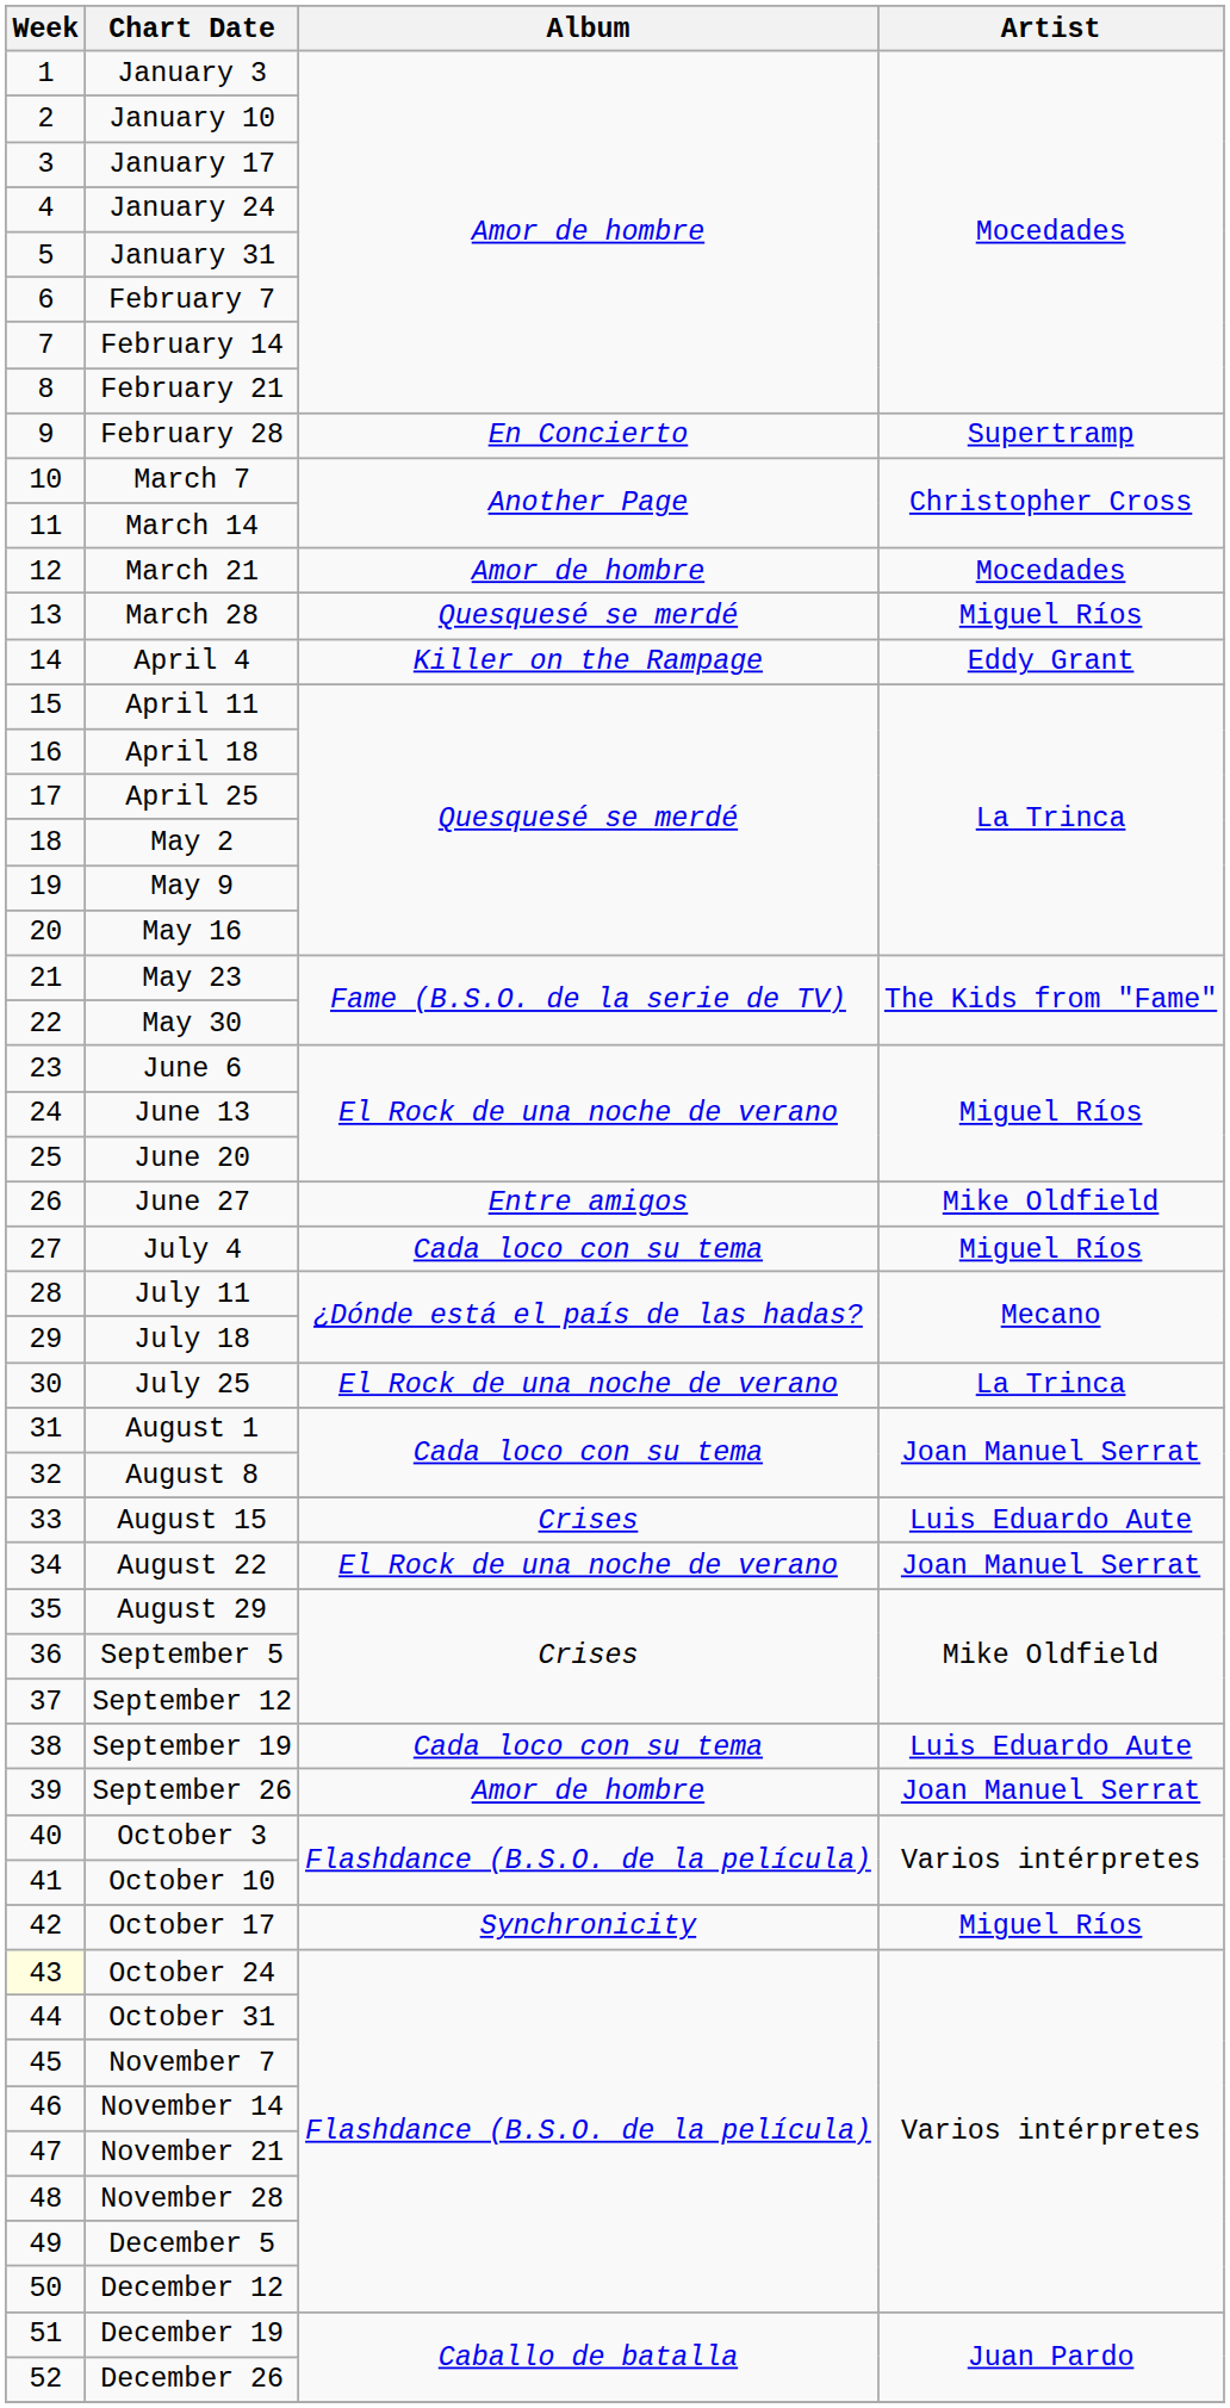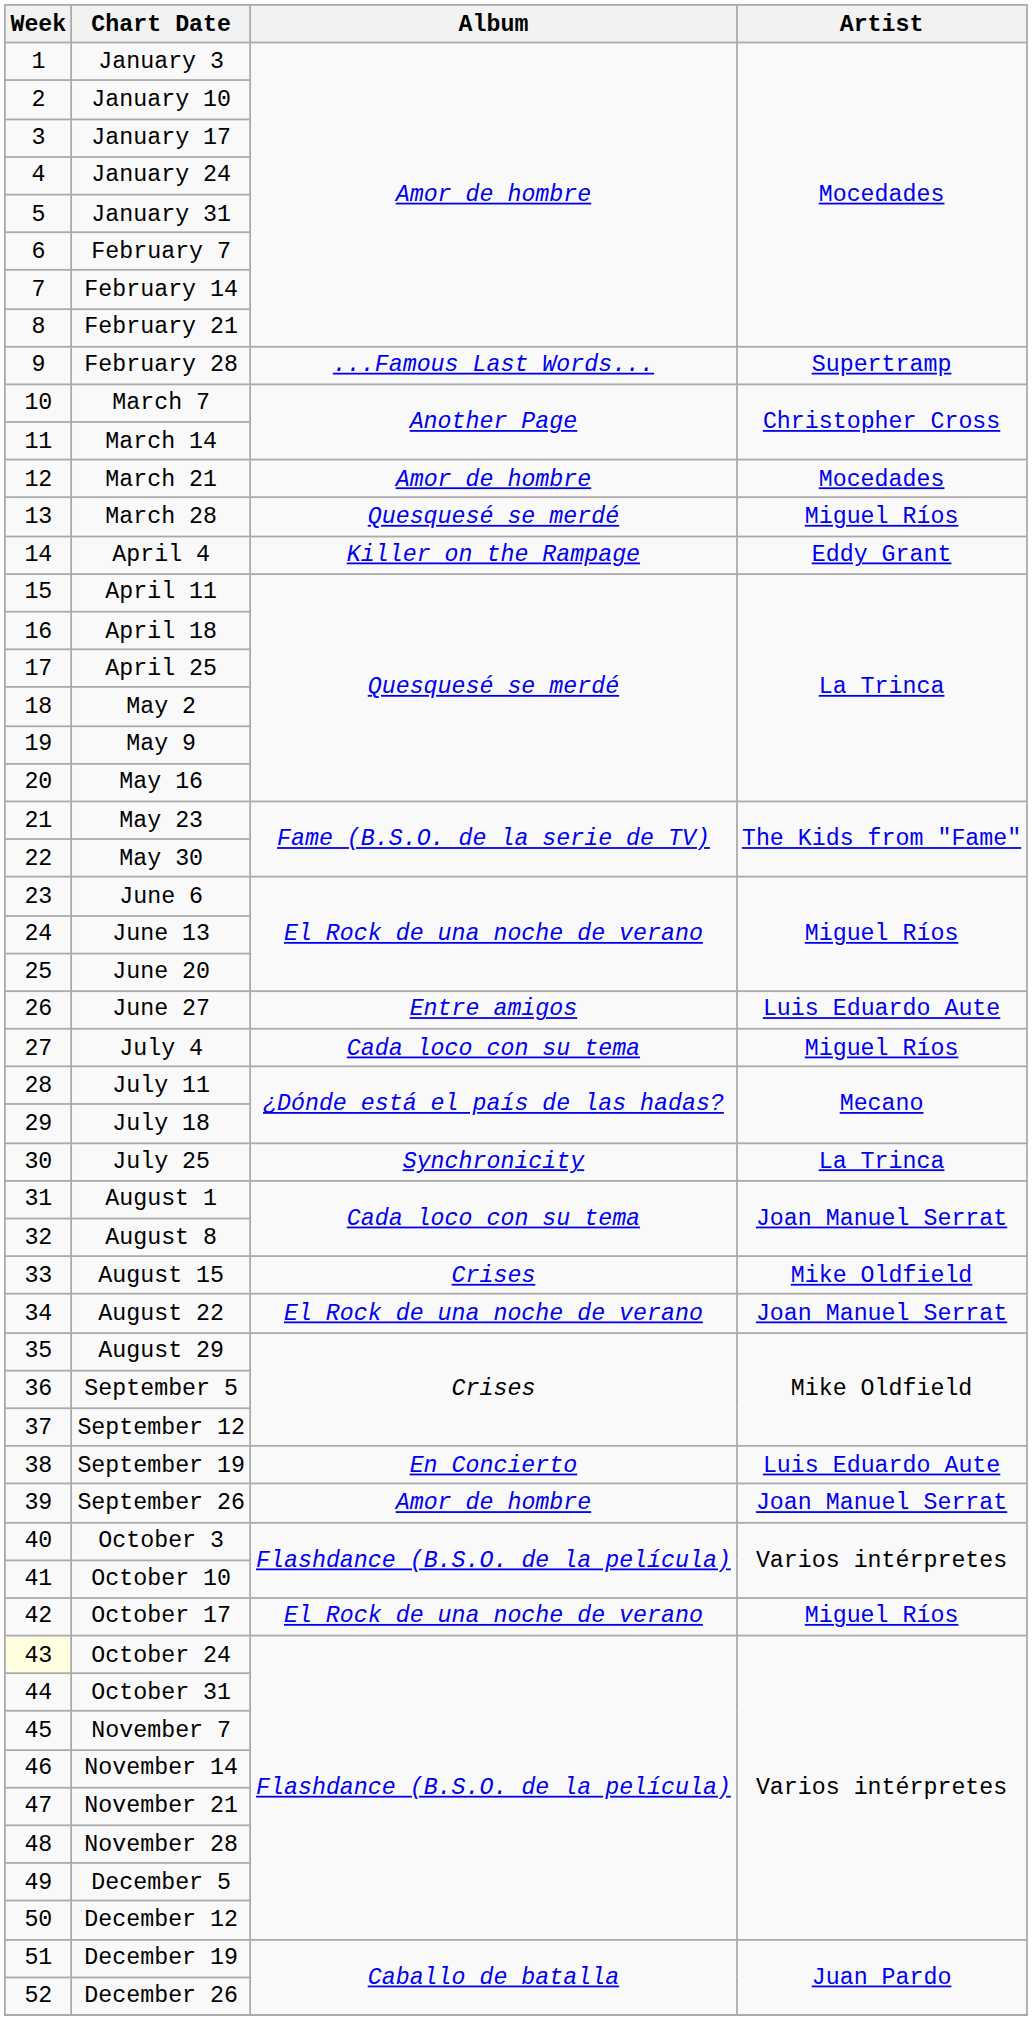 <table class="wikitable" style="text-align: center">
 <tr>
 <th width="">Week</th>
 <th width="">Chart Date</th>
 <th width="">Album</th>
 <th width="">Artist</th>
 </tr>
 <tr>
 <td>1</td>
 <td>January 3</td>
 <td rowspan="8"><em><a href='#'>Amor de hombre</a></em></td>
 <td rowspan="8"><a href='#'>Mocedades</a></td>
 </tr>
 <tr>
 <td>2</td>
 <td>January 10</td>
 </tr>
 <tr>
 <td>3</td>
 <td>January 17</td>
 </tr>
 <tr>
 <td>4</td>
 <td>January 24</td>
 </tr>
 <tr>
 <td>5</td>
 <td>January 31</td>
 </tr>
 <tr>
 <td>6</td>
 <td>February 7</td>
 </tr>
 <tr>
 <td>7</td>
 <td>February 14</td>
 </tr>
 <tr>
 <td>8</td>
 <td>February 21</td>
 </tr>
 <tr>
 <td>9</td>
 <td>February 28</td>
-<td><em><a href='#'>En Concierto</a></em></td>
+<td><em><a href='#'>...Famous Last Words...</a></em></td>
 <td><a href='#'>Supertramp</a></td>
 </tr>
 <tr>
 <td>10</td>
 <td>March 7</td>
 <td rowspan="2"><em><a href='#'>Another Page</a></em></td>
 <td rowspan="2"><a href='#'>Christopher Cross</a></td>
 </tr>
 <tr>
 <td>11</td>
 <td>March 14</td>
 </tr>
 <tr>
 <td>12</td>
 <td>March 21</td>
 <td><em><a href='#'>Amor de hombre</a></em></td>
 <td><a href='#'>Mocedades</a></td>
 </tr>
 <tr>
 <td>13</td>
 <td>March 28</td>
 <td><em><a href='#'>Quesquesé se merdé</a></em></td>
 <td><a href='#'>Miguel Ríos</a></td>
 </tr>
 <tr>
 <td>14</td>
 <td>April 4</td>
 <td><em><a href='#'>Killer on the Rampage</a></em></td>
 <td><a href='#'>Eddy Grant</a></td>
 </tr>
 <tr>
 <td>15</td>
 <td>April 11</td>
 <td rowspan="6"><em><a href='#'>Quesquesé se merdé</a></em></td>
 <td rowspan="6"><a href='#'>La Trinca</a></td>
 </tr>
 <tr>
 <td>16</td>
 <td>April 18</td>
 </tr>
 <tr>
 <td>17</td>
 <td>April 25</td>
 </tr>
 <tr>
 <td>18</td>
 <td>May 2</td>
 </tr>
 <tr>
 <td>19</td>
 <td>May 9</td>
 </tr>
 <tr>
 <td>20</td>
 <td>May 16</td>
 </tr>
 <tr>
 <td>21</td>
 <td>May 23</td>
 <td rowspan="2"><em><a href='#'>Fame (B.S.O. de la serie de TV)</a></em></td>
 <td rowspan="2"><a href='#'>The Kids from "Fame"</a></td>
 </tr>
 <tr>
 <td>22</td>
 <td>May 30</td>
 </tr>
 <tr>
 <td>23</td>
 <td>June 6</td>
 <td rowspan="3"><em><a href='#'>El Rock de una noche de verano</a></em></td>
 <td rowspan="3"><a href='#'>Miguel Ríos</a></td>
 </tr>
 <tr>
 <td>24</td>
 <td>June 13</td>
 </tr>
 <tr>
 <td>25</td>
 <td>June 20</td>
 </tr>
 <tr>
 <td>26</td>
 <td>June 27</td>
 <td><em><a href='#'>Entre amigos</a></em></td>
-<td><a href='#'>Mike Oldfield</a></td>
+<td><a href='#'>Luis Eduardo Aute</a></td>
 </tr>
 <tr>
 <td>27</td>
 <td>July 4</td>
 <td><em><a href='#'>Cada loco con su tema</a></em></td>
 <td><a href='#'>Miguel Ríos</a></td>
 </tr>
 <tr>
 <td>28</td>
 <td>July 11</td>
 <td rowspan="2"><em><a href='#'>¿Dónde está el país de las hadas?</a></em></td>
 <td rowspan="2"><a href='#'>Mecano</a></td>
 </tr>
 <tr>
 <td>29</td>
 <td>July 18</td>
 </tr>
 <tr>
 <td>30</td>
 <td>July 25</td>
-<td><em><a href='#'>El Rock de una noche de verano</a></em></td>
+<td><em><a href='#'>Synchronicity</a></em></td>
 <td><a href='#'>La Trinca</a></td>
 </tr>
 <tr>
 <td>31</td>
 <td>August 1</td>
 <td rowspan="2"><em><a href='#'>Cada loco con su tema</a></em></td>
 <td rowspan="2"><a href='#'>Joan Manuel Serrat</a></td>
 </tr>
 <tr>
 <td>32</td>
 <td>August 8</td>
 </tr>
 <tr>
 <td>33</td>
 <td>August 15</td>
 <td><em><a href='#'>Crises</a></em></td>
-<td><a href='#'>Luis Eduardo Aute</a></td>
+<td><a href='#'>Mike Oldfield</a></td>
 </tr>
 <tr>
 <td>34</td>
 <td>August 22</td>
 <td><em><a href='#'>El Rock de una noche de verano</a></em></td>
 <td><a href='#'>Joan Manuel Serrat</a></td>
 </tr>
 <tr>
 <td>35</td>
 <td>August 29</td>
 <td rowspan="3"><em>Crises</em></td>
 <td rowspan="3">Mike Oldfield</td>
 </tr>
 <tr>
 <td>36</td>
 <td>September 5</td>
 </tr>
 <tr>
 <td>37</td>
 <td>September 12</td>
 </tr>
 <tr>
 <td>38</td>
 <td>September 19</td>
-<td><em><a href='#'>Cada loco con su tema</a></em></td>
+<td><em><a href='#'>En Concierto</a></em></td>
 <td><a href='#'>Luis Eduardo Aute</a></td>
 </tr>
 <tr>
 <td>39</td>
 <td>September 26</td>
 <td><em><a href='#'>Amor de hombre</a></em></td>
 <td><a href='#'>Joan Manuel Serrat</a></td>
 </tr>
 <tr>
 <td>40</td>
 <td>October 3</td>
 <td rowspan="2"><em><a href='#'>Flashdance (B.S.O. de la película)</a></em></td>
 <td rowspan="2">Varios intérpretes</td>
 </tr>
 <tr>
 <td>41</td>
 <td>October 10</td>
 </tr>
 <tr>
 <td>42</td>
 <td>October 17</td>
-<td><em><a href='#'>Synchronicity</a></em></td>
+<td><em><a href='#'>El Rock de una noche de verano</a></em></td>
 <td><a href='#'>Miguel Ríos</a></td>
 </tr>
 <tr>
 <td style="background: lightyellow;">43</td>
 <td>October 24</td>
 <td rowspan="8"><em><a href='#'>Flashdance (B.S.O. de la película)</a></em></td>
 <td rowspan="8">Varios intérpretes</td>
 </tr>
 <tr>
 <td>44</td>
 <td>October 31</td>
 </tr>
 <tr>
 <td>45</td>
 <td>November 7</td>
 </tr>
 <tr>
 <td>46</td>
 <td>November 14</td>
 </tr>
 <tr>
 <td>47</td>
 <td>November 21</td>
 </tr>
 <tr>
 <td>48</td>
 <td>November 28</td>
 </tr>
 <tr>
 <td>49</td>
 <td>December 5</td>
 </tr>
 <tr>
 <td>50</td>
 <td>December 12</td>
 </tr>
 <tr>
 <td>51</td>
 <td>December 19</td>
 <td rowspan="2"><em><a href='#'>Caballo de batalla</a></em></td>
 <td rowspan="2"><a href='#'>Juan Pardo</a></td>
 </tr>
 <tr>
 <td>52</td>
 <td>December 26</td>
 </tr>
 <tr>
 </tr>
 </table>
